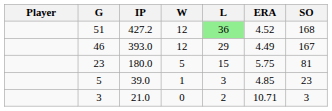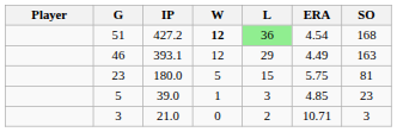 <table class="wikitable sortable">
 <tr>
 <th bgcolor="#DDDDFF" width="16%">Player</th>
 <th bgcolor="#DDDDFF" width="9%">G</th>
 <th bgcolor="#DDDDFF" width="9%">IP</th>
 <th bgcolor="#DDDDFF" width="9%">W</th>
 <th bgcolor="#DDDDFF" width="9%">L</th>
 <th bgcolor="#DDDDFF" width="9%">ERA</th>
 <th bgcolor="#DDDDFF" width="9%">SO</th>
 </tr>
 <tr align="center">
 <td></td>
 <td>51</td>
 <td>427.2</td>
-<td>12</td>
+<td><strong>12</strong></td>
 <td style="background: lightgreen;">36</td>
-<td>4.52</td>
+<td>4.54</td>
 <td>168</td>
 </tr>
 <tr align="center">
 <td></td>
 <td>46</td>
-<td>393.0</td>
+<td>393.1</td>
 <td>12</td>
 <td>29</td>
 <td>4.49</td>
-<td>167</td>
+<td>163</td>
 </tr>
 <tr align="center">
 <td></td>
 <td>23</td>
 <td>180.0</td>
 <td>5</td>
 <td>15</td>
 <td>5.75</td>
 <td>81</td>
 </tr>
 <tr align="center">
 <td></td>
 <td>5</td>
 <td>39.0</td>
 <td>1</td>
 <td>3</td>
 <td>4.85</td>
 <td>23</td>
 </tr>
 <tr align="center">
 <td></td>
 <td>3</td>
 <td>21.0</td>
 <td>0</td>
 <td>2</td>
 <td>10.71</td>
 <td>3</td>
 </tr>
 </table>
